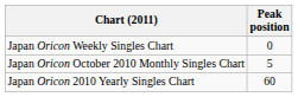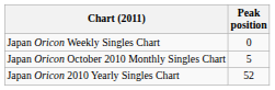 <table class="wikitable sortable">
 <tr>
 <th>Chart (2011)</th>
 <th>Peak<br>position</th>
 </tr>
 <tr>
 <td>Japan <em>Oricon</em> Weekly Singles Chart</td>
 <td align="center">0</td>
 </tr>
 <tr>
 <td>Japan <em>Oricon</em> October 2010 Monthly Singles Chart</td>
 <td align="center">5</td>
 </tr>
 <tr>
 <td>Japan <em>Oricon</em> 2010 Yearly Singles Chart</td>
-<td align="center">60</td>
+<td align="center">52</td>
 </tr>
 </table>
